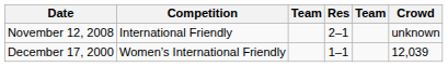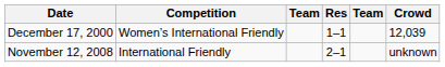 <table class="wikitable">
 <tr>
 <th>Date</th>
 <th>Competition</th>
 <th>Team</th>
 <th>Res</th>
 <th>Team</th>
 <th>Crowd</th>
 </tr>
 <tr>
+<td>December 17, 2000</td>
+<td>Women’s International Friendly</td>
+<td></td>
+<td align=center>1–1</td>
+<td></td>
+<td>12,039</td>
+</tr>
+<tr>
 <td>November 12, 2008</td>
 <td>International Friendly</td>
 <td><strong></strong></td>
 <td align=center>2–1</td>
 <td></td>
 <td>unknown</td>
 </tr>
-<tr>
-<td>December 17, 2000</td>
-<td>Women’s International Friendly</td>
-<td></td>
-<td align=center>1–1</td>
-<td></td>
-<td>12,039</td>
-</tr>
 </table>
